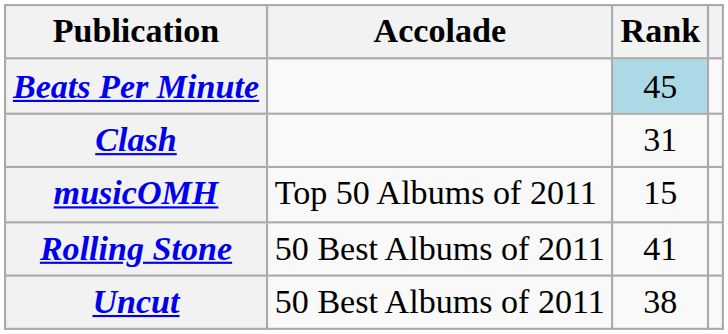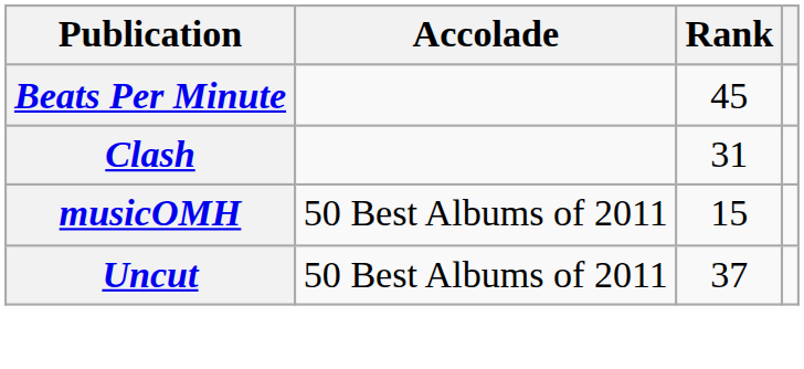 <table class="wikitable sortable plainrowheaders">
 <tr>
 <th scope="col">Publication</th>
 <th scope="col">Accolade</th>
 <th scope="col">Rank</th>
 <th scope="col" class="unsortable"></th>
 </tr>
 <tr>
 <th scope="row"><em><a href='#'>Beats Per Minute</a></em></th>
 <td></td>
-<td align="center" style="background: lightblue;">45</td>
+<td align="center">45</td>
 <td align="center"></td>
 </tr>
 <tr>
 <th scope="row"><em><a href='#'>Clash</a></em></th>
 <td></td>
 <td align="center">31</td>
 <td align="center"></td>
 </tr>
 <tr>
 <th scope="row"><em><a href='#'>musicOMH</a></em></th>
-<td>Top 50 Albums of 2011</td>
+<td>50 Best Albums of 2011</td>
 <td align="center">15</td>
-<td align="center"></td>
-</tr>
-<tr>
-<th scope="row"><em><a href='#'>Rolling Stone</a></em></th>
-<td>50 Best Albums of 2011</td>
-<td align="center">41</td>
 <td align="center"></td>
 </tr>
 <tr>
 <th scope="row"><em><a href='#'>Uncut</a></em></th>
 <td>50 Best Albums of 2011</td>
-<td align="center">38</td>
+<td align="center">37</td>
 <td align="center"></td>
 </tr>
 </table>
